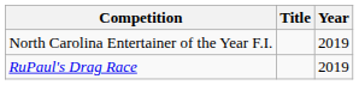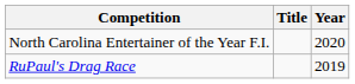 <table class="wikitable">
 <tr>
 <th>Competition</th>
 <th>Title</th>
 <th>Year</th>
 </tr>
 <tr>
 <td>North Carolina Entertainer of the Year F.I.</td>
 <td></td>
-<td>2019</td>
+<td>2020</td>
 </tr>
 <tr>
 <td><em><a href='#'>RuPaul's Drag Race</a></em></td>
 <td></td>
 <td>2019</td>
 </tr>
 </table>
